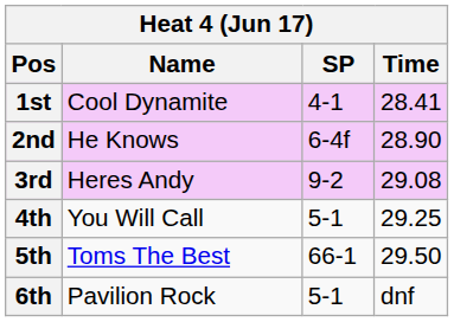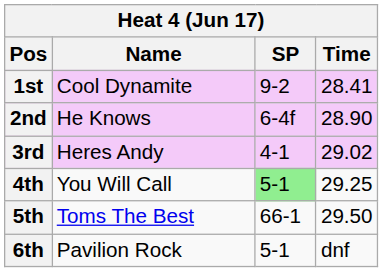 <table class="wikitable">
 <tr>
 <th colspan="6">Heat 4 (Jun 17)</th>
 </tr>
 <tr>
 <th width=20>Pos</th>
 <th width=150>Name</th>
 <th width=40>SP</th>
 <th width=40>Time</th>
 </tr>
 <tr style="background: #f4caf9;">
 <th>1st</th>
 <td>Cool Dynamite</td>
-<td>4-1</td>
+<td>9-2</td>
 <td>28.41</td>
 </tr>
 <tr style="background: #f4caf9;">
 <th>2nd</th>
 <td>He Knows</td>
 <td>6-4f</td>
 <td>28.90</td>
 </tr>
 <tr style="background: #f4caf9;">
 <th>3rd</th>
 <td>Heres Andy</td>
-<td>9-2</td>
-<td>29.08</td>
+<td>4-1</td>
+<td>29.02</td>
 </tr>
 <tr>
 <th>4th</th>
 <td>You Will Call</td>
-<td>5-1</td>
+<td style="background: lightgreen;">5-1</td>
 <td>29.25</td>
 </tr>
 <tr>
 <th>5th</th>
 <td><a href='#'>Toms The Best</a></td>
 <td>66-1</td>
 <td>29.50</td>
 </tr>
 <tr>
 <th>6th</th>
 <td>Pavilion Rock</td>
 <td>5-1</td>
 <td>dnf</td>
 </tr>
 </table>
